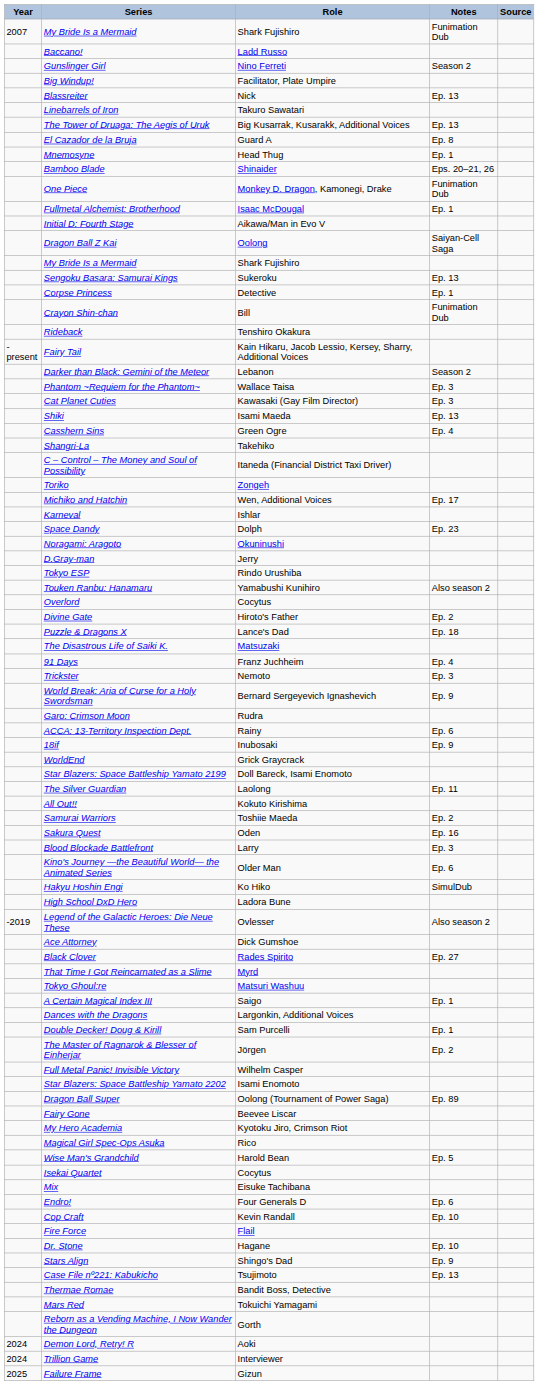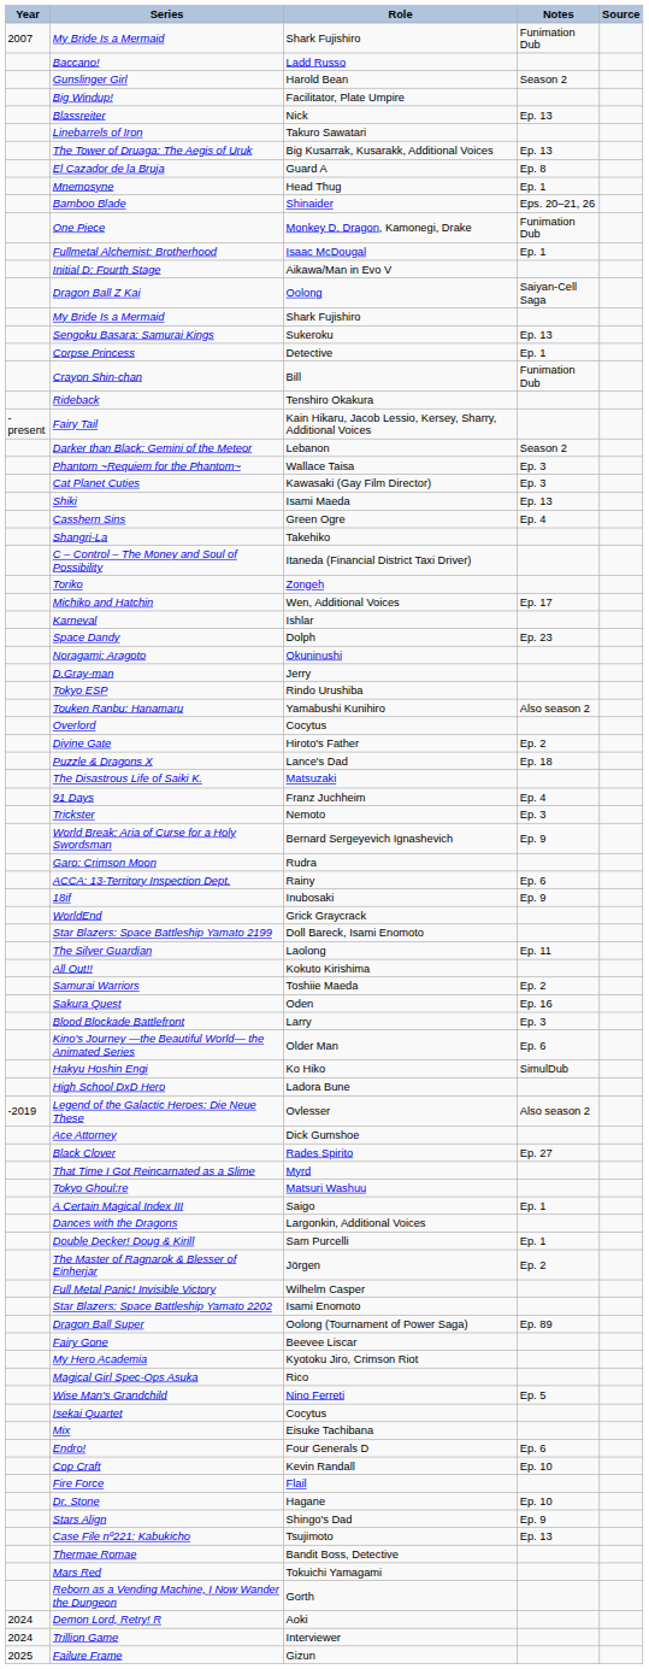 <table class="wikitable sortable plainrowheaders" style="width=95%;  font-size: 95%;">
 <tr>
 <th style="background:#b0c4de;">Year</th>
 <th style="background:#b0c4de;">Series</th>
 <th style="background:#b0c4de;">Role</th>
 <th style="background:#b0c4de;" class="unsortable">Notes</th>
 <th style="background:#b0c4de;" class="unsortable">Source</th>
 </tr>
 <tr>
 <td>2007</td>
 <td><em><a href='#'>My Bride Is a Mermaid</a></em></td>
 <td>Shark Fujishiro</td>
 <td>Funimation Dub</td>
 <td></td>
 </tr>
 <tr>
 <td></td>
 <td><em><a href='#'>Baccano!</a></em></td>
 <td><a href='#'>Ladd Russo</a></td>
 <td></td>
 <td></td>
 </tr>
 <tr>
 <td></td>
 <td><em><a href='#'>Gunslinger Girl</a></em></td>
-<td><a href='#'>Nino Ferreti</a></td>
+<td>Harold Bean</td>
 <td>Season 2</td>
 <td></td>
 </tr>
 <tr>
 <td></td>
 <td><em><a href='#'>Big Windup!</a></em></td>
 <td>Facilitator, Plate Umpire</td>
 <td></td>
 <td></td>
 </tr>
 <tr>
 <td></td>
 <td><em><a href='#'>Blassreiter</a></em></td>
 <td>Nick</td>
 <td>Ep. 13</td>
 <td></td>
 </tr>
 <tr>
 <td></td>
 <td><em><a href='#'>Linebarrels of Iron</a></em></td>
 <td>Takuro Sawatari</td>
 <td></td>
 <td></td>
 </tr>
 <tr>
 <td></td>
 <td><em><a href='#'>The Tower of Druaga: The Aegis of Uruk</a></em></td>
 <td>Big Kusarrak, Kusarakk, Additional Voices</td>
 <td>Ep. 13</td>
 <td></td>
 </tr>
 <tr>
 <td></td>
 <td><em><a href='#'>El Cazador de la Bruja</a></em></td>
 <td>Guard A</td>
 <td>Ep. 8</td>
 <td></td>
 </tr>
 <tr>
 <td></td>
 <td><em><a href='#'>Mnemosyne</a></em></td>
 <td>Head Thug</td>
 <td>Ep. 1</td>
 <td></td>
 </tr>
 <tr>
 <td></td>
 <td><em><a href='#'>Bamboo Blade</a></em></td>
 <td><a href='#'>Shinaider</a></td>
 <td>Eps. 20–21, 26</td>
 <td></td>
 </tr>
 <tr>
 <td></td>
 <td><em><a href='#'>One Piece</a></em></td>
 <td><a href='#'>Monkey D. Dragon</a>, Kamonegi, Drake</td>
 <td>Funimation Dub</td>
 <td></td>
 </tr>
 <tr>
 <td></td>
 <td><em><a href='#'>Fullmetal Alchemist: Brotherhood</a></em></td>
 <td><a href='#'>Isaac McDougal</a></td>
 <td>Ep. 1</td>
 <td></td>
 </tr>
 <tr>
 <td></td>
 <td><em><a href='#'>Initial D: Fourth Stage</a></em></td>
 <td>Aikawa/Man in Evo V</td>
 <td></td>
 <td></td>
 </tr>
 <tr>
 <td></td>
 <td><em><a href='#'>Dragon Ball Z Kai</a></em></td>
 <td><a href='#'>Oolong</a></td>
 <td>Saiyan-Cell Saga</td>
 <td></td>
 </tr>
 <tr>
 <td></td>
 <td><em><a href='#'>My Bride Is a Mermaid</a></em></td>
 <td>Shark Fujishiro</td>
 <td></td>
 <td></td>
 </tr>
 <tr>
 <td></td>
 <td><em><a href='#'>Sengoku Basara: Samurai Kings</a></em></td>
 <td>Sukeroku</td>
 <td>Ep. 13</td>
 <td></td>
 </tr>
 <tr>
 <td></td>
 <td><em><a href='#'>Corpse Princess</a></em></td>
 <td>Detective</td>
 <td>Ep. 1</td>
 <td></td>
 </tr>
 <tr>
 <td></td>
 <td><em><a href='#'>Crayon Shin-chan</a></em></td>
 <td>Bill</td>
 <td>Funimation Dub</td>
 <td></td>
 </tr>
 <tr>
 <td></td>
 <td><em><a href='#'>Rideback</a></em></td>
 <td>Tenshiro Okakura</td>
 <td></td>
 <td></td>
 </tr>
 <tr>
 <td>-present</td>
 <td><em><a href='#'>Fairy Tail</a></em></td>
 <td>Kain Hikaru, Jacob Lessio, Kersey, Sharry, Additional Voices</td>
 <td></td>
 <td></td>
 </tr>
 <tr>
 <td></td>
 <td><em><a href='#'>Darker than Black: Gemini of the Meteor</a></em></td>
 <td>Lebanon</td>
 <td>Season 2</td>
 <td></td>
 </tr>
 <tr>
 <td></td>
 <td><em><a href='#'>Phantom ~Requiem for the Phantom~</a></em></td>
 <td>Wallace Taisa</td>
 <td>Ep. 3</td>
 <td></td>
 </tr>
 <tr>
 <td></td>
 <td><em><a href='#'>Cat Planet Cuties</a></em></td>
 <td>Kawasaki (Gay Film Director)</td>
 <td>Ep. 3</td>
 <td></td>
 </tr>
 <tr>
 <td></td>
 <td><em><a href='#'>Shiki</a></em></td>
 <td>Isami Maeda</td>
 <td>Ep. 13</td>
 <td></td>
 </tr>
 <tr>
 <td></td>
 <td><em><a href='#'>Casshern Sins</a></em></td>
 <td>Green Ogre</td>
 <td>Ep. 4</td>
 <td></td>
 </tr>
 <tr>
 <td></td>
 <td><em><a href='#'>Shangri-La</a></em></td>
 <td>Takehiko</td>
 <td></td>
 <td></td>
 </tr>
 <tr>
 <td></td>
 <td><em><a href='#'>C – Control – The Money and Soul of Possibility</a></em></td>
 <td>Itaneda (Financial District Taxi Driver)</td>
 <td></td>
 <td></td>
 </tr>
 <tr>
 <td></td>
 <td><em><a href='#'>Toriko</a></em></td>
 <td><a href='#'>Zongeh</a></td>
 <td></td>
 <td></td>
 </tr>
 <tr>
 <td></td>
 <td><em><a href='#'>Michiko and Hatchin</a></em></td>
 <td>Wen, Additional Voices</td>
 <td>Ep. 17</td>
 <td></td>
 </tr>
 <tr>
 <td></td>
 <td><em><a href='#'>Karneval</a></em></td>
 <td>Ishlar</td>
 <td></td>
 <td></td>
 </tr>
 <tr>
 <td></td>
 <td><em><a href='#'>Space Dandy</a></em></td>
 <td>Dolph</td>
 <td>Ep. 23</td>
 <td></td>
 </tr>
 <tr>
 <td></td>
 <td><em><a href='#'>Noragami: Aragoto</a></em></td>
 <td><a href='#'>Okuninushi</a></td>
 <td></td>
 <td></td>
 </tr>
 <tr>
 <td></td>
 <td><em><a href='#'>D.Gray-man</a></em></td>
 <td>Jerry</td>
 <td></td>
 <td></td>
 </tr>
 <tr>
 <td></td>
 <td><em><a href='#'>Tokyo ESP</a></em></td>
 <td>Rindo Urushiba</td>
 <td></td>
 <td></td>
 </tr>
 <tr>
 <td></td>
 <td><em><a href='#'>Touken Ranbu: Hanamaru</a></em></td>
 <td>Yamabushi Kunihiro</td>
 <td>Also season 2</td>
 <td></td>
 </tr>
 <tr>
 <td></td>
 <td><em><a href='#'>Overlord</a></em></td>
 <td>Cocytus</td>
 <td></td>
 <td></td>
 </tr>
 <tr>
 <td></td>
 <td><em><a href='#'>Divine Gate</a></em></td>
 <td>Hiroto's Father</td>
 <td>Ep. 2</td>
 <td></td>
 </tr>
 <tr>
 <td></td>
 <td><em><a href='#'>Puzzle & Dragons X</a></em></td>
 <td>Lance's Dad</td>
 <td>Ep. 18</td>
 <td></td>
 </tr>
 <tr>
 <td></td>
 <td><em><a href='#'>The Disastrous Life of Saiki K.</a></em></td>
 <td><a href='#'>Matsuzaki</a></td>
 <td></td>
 <td></td>
 </tr>
 <tr>
 <td></td>
 <td><em><a href='#'>91 Days</a></em></td>
 <td>Franz Juchheim</td>
 <td>Ep. 4</td>
 <td></td>
 </tr>
 <tr>
 <td></td>
 <td><em><a href='#'>Trickster</a></em></td>
 <td>Nemoto</td>
 <td>Ep. 3</td>
 <td></td>
 </tr>
 <tr>
 <td></td>
 <td><em><a href='#'>World Break: Aria of Curse for a Holy Swordsman</a></em></td>
 <td>Bernard Sergeyevich Ignashevich</td>
 <td>Ep. 9</td>
 <td></td>
 </tr>
 <tr>
 <td></td>
 <td><em><a href='#'>Garo: Crimson Moon</a></em></td>
 <td>Rudra</td>
 <td></td>
 <td></td>
 </tr>
 <tr>
 <td></td>
 <td><em><a href='#'>ACCA: 13-Territory Inspection Dept.</a></em></td>
 <td>Rainy</td>
 <td>Ep. 6</td>
 <td></td>
 </tr>
 <tr>
 <td></td>
 <td><em><a href='#'>18if</a></em></td>
 <td>Inubosaki</td>
 <td>Ep. 9</td>
 <td></td>
 </tr>
 <tr>
 <td></td>
 <td><em><a href='#'>WorldEnd</a></em></td>
 <td>Grick Graycrack</td>
 <td></td>
 <td></td>
 </tr>
 <tr>
 <td></td>
 <td><em><a href='#'>Star Blazers: Space Battleship Yamato 2199</a></em></td>
 <td>Doll Bareck, Isami Enomoto</td>
 <td></td>
 <td></td>
 </tr>
 <tr>
 <td></td>
 <td><em><a href='#'>The Silver Guardian</a></em></td>
 <td>Laolong</td>
 <td>Ep. 11</td>
 <td></td>
 </tr>
 <tr>
 <td></td>
 <td><em><a href='#'>All Out!!</a></em></td>
 <td>Kokuto Kirishima</td>
 <td></td>
 <td></td>
 </tr>
 <tr>
 <td></td>
 <td><em><a href='#'>Samurai Warriors</a></em></td>
 <td>Toshiie Maeda</td>
 <td>Ep. 2</td>
 <td></td>
 </tr>
 <tr>
 <td></td>
 <td><em><a href='#'>Sakura Quest</a></em></td>
 <td>Oden</td>
 <td>Ep. 16</td>
 <td></td>
 </tr>
 <tr>
 <td></td>
 <td><em><a href='#'>Blood Blockade Battlefront</a></em></td>
 <td>Larry</td>
 <td>Ep. 3</td>
 <td></td>
 </tr>
 <tr>
 <td></td>
 <td><em><a href='#'>Kino's Journey —the Beautiful World— the Animated Series</a></em></td>
 <td>Older Man</td>
 <td>Ep. 6</td>
 <td></td>
 </tr>
 <tr>
 <td></td>
 <td><em><a href='#'>Hakyu Hoshin Engi</a></em></td>
 <td>Ko Hiko</td>
 <td>SimulDub</td>
 <td></td>
 </tr>
 <tr>
 <td></td>
 <td><em><a href='#'>High School DxD Hero</a></em></td>
 <td>Ladora Bune</td>
 <td></td>
 <td></td>
 </tr>
 <tr>
 <td>-2019</td>
 <td><em><a href='#'>Legend of the Galactic Heroes: Die Neue These</a></em></td>
 <td>Ovlesser</td>
 <td>Also season 2</td>
 <td></td>
 </tr>
 <tr>
 <td></td>
 <td><em><a href='#'>Ace Attorney</a></em></td>
 <td>Dick Gumshoe</td>
 <td></td>
 <td></td>
 </tr>
 <tr>
 <td></td>
 <td><em><a href='#'>Black Clover</a></em></td>
 <td><a href='#'>Rades Spirito</a></td>
 <td>Ep. 27</td>
 <td></td>
 </tr>
 <tr>
 <td></td>
 <td><em><a href='#'>That Time I Got Reincarnated as a Slime</a></em></td>
 <td><a href='#'>Myrd</a></td>
 <td></td>
 <td></td>
 </tr>
 <tr>
 <td></td>
 <td><em><a href='#'>Tokyo Ghoul:re</a></em></td>
 <td><a href='#'>Matsuri Washuu</a></td>
 <td></td>
 <td></td>
 </tr>
 <tr>
 <td></td>
 <td><em><a href='#'>A Certain Magical Index III</a></em></td>
 <td>Saigo</td>
 <td>Ep. 1</td>
 <td></td>
 </tr>
 <tr>
 <td></td>
 <td><em><a href='#'>Dances with the Dragons</a></em></td>
 <td>Largonkin, Additional Voices</td>
 <td></td>
 <td></td>
 </tr>
 <tr>
 <td></td>
 <td><em><a href='#'>Double Decker! Doug & Kirill</a></em></td>
 <td>Sam Purcelli</td>
 <td>Ep. 1</td>
 <td></td>
 </tr>
 <tr>
 <td></td>
 <td><em><a href='#'>The Master of Ragnarok & Blesser of Einherjar</a></em></td>
 <td>Jörgen</td>
 <td>Ep. 2</td>
 <td></td>
 </tr>
 <tr>
 <td></td>
 <td><em><a href='#'>Full Metal Panic! Invisible Victory</a></em></td>
 <td>Wilhelm Casper</td>
 <td></td>
 <td></td>
 </tr>
 <tr>
 <td></td>
 <td><em><a href='#'>Star Blazers: Space Battleship Yamato 2202</a></em></td>
 <td>Isami Enomoto</td>
 <td></td>
 <td></td>
 </tr>
 <tr>
 <td></td>
 <td><em><a href='#'>Dragon Ball Super</a></em></td>
 <td>Oolong (Tournament of Power Saga)</td>
 <td>Ep. 89</td>
 <td></td>
 </tr>
 <tr>
 <td></td>
 <td><em><a href='#'>Fairy Gone</a></em></td>
 <td>Beevee Liscar</td>
 <td></td>
 <td></td>
 </tr>
 <tr>
 <td></td>
 <td><em><a href='#'>My Hero Academia</a></em></td>
 <td>Kyotoku Jiro, Crimson Riot</td>
 <td></td>
 <td></td>
 </tr>
 <tr>
 <td></td>
 <td><em><a href='#'>Magical Girl Spec-Ops Asuka</a></em></td>
 <td>Rico</td>
 <td></td>
 <td></td>
 </tr>
 <tr>
 <td></td>
 <td><em><a href='#'>Wise Man's Grandchild</a></em></td>
-<td>Harold Bean</td>
+<td><a href='#'>Nino Ferreti</a></td>
 <td>Ep. 5</td>
 <td></td>
 </tr>
 <tr>
 <td></td>
 <td><em><a href='#'>Isekai Quartet</a></em></td>
 <td>Cocytus</td>
 <td></td>
 <td></td>
 </tr>
 <tr>
 <td></td>
 <td><em><a href='#'>Mix</a></em></td>
 <td>Eisuke Tachibana</td>
 <td></td>
 <td></td>
 </tr>
 <tr>
 <td></td>
 <td><em><a href='#'>Endro!</a></em></td>
 <td>Four Generals D</td>
 <td>Ep. 6</td>
 <td></td>
 </tr>
 <tr>
 <td></td>
 <td><em><a href='#'>Cop Craft</a></em></td>
 <td>Kevin Randall</td>
 <td>Ep. 10</td>
 <td></td>
 </tr>
 <tr>
 <td></td>
 <td><em><a href='#'>Fire Force</a></em></td>
 <td><a href='#'>Flail</a></td>
 <td></td>
 <td></td>
 </tr>
 <tr>
 <td></td>
 <td><em><a href='#'>Dr. Stone</a></em></td>
 <td>Hagane</td>
 <td>Ep. 10</td>
 <td></td>
 </tr>
 <tr>
 <td></td>
 <td><em><a href='#'>Stars Align</a></em></td>
 <td>Shingo's Dad</td>
 <td>Ep. 9</td>
 <td></td>
 </tr>
 <tr>
 <td></td>
 <td><em><a href='#'>Case File nº221: Kabukicho</a></em></td>
 <td>Tsujimoto</td>
 <td>Ep. 13</td>
 <td></td>
 </tr>
 <tr>
 <td></td>
 <td><em><a href='#'>Thermae Romae</a></em></td>
 <td>Bandit Boss, Detective</td>
 <td></td>
 <td></td>
 </tr>
 <tr>
 <td></td>
 <td><em><a href='#'>Mars Red</a></em></td>
 <td>Tokuichi Yamagami</td>
 <td></td>
 <td></td>
 </tr>
 <tr>
 <td></td>
 <td><em><a href='#'>Reborn as a Vending Machine, I Now Wander the Dungeon</a></em></td>
 <td>Gorth</td>
 <td></td>
 <td></td>
 </tr>
 <tr>
 <td>2024</td>
 <td><em><a href='#'>Demon Lord, Retry! R</a></em></td>
 <td>Aoki</td>
 <td></td>
 <td></td>
 </tr>
 <tr>
 <td>2024</td>
 <td><em><a href='#'>Trillion Game</a></em></td>
 <td>Interviewer</td>
 <td></td>
 <td></td>
 </tr>
 <tr>
 <td>2025</td>
 <td><em><a href='#'>Failure Frame</a></em></td>
 <td>Gizun</td>
 <td></td>
 <td></td>
 </tr>
 </table>
